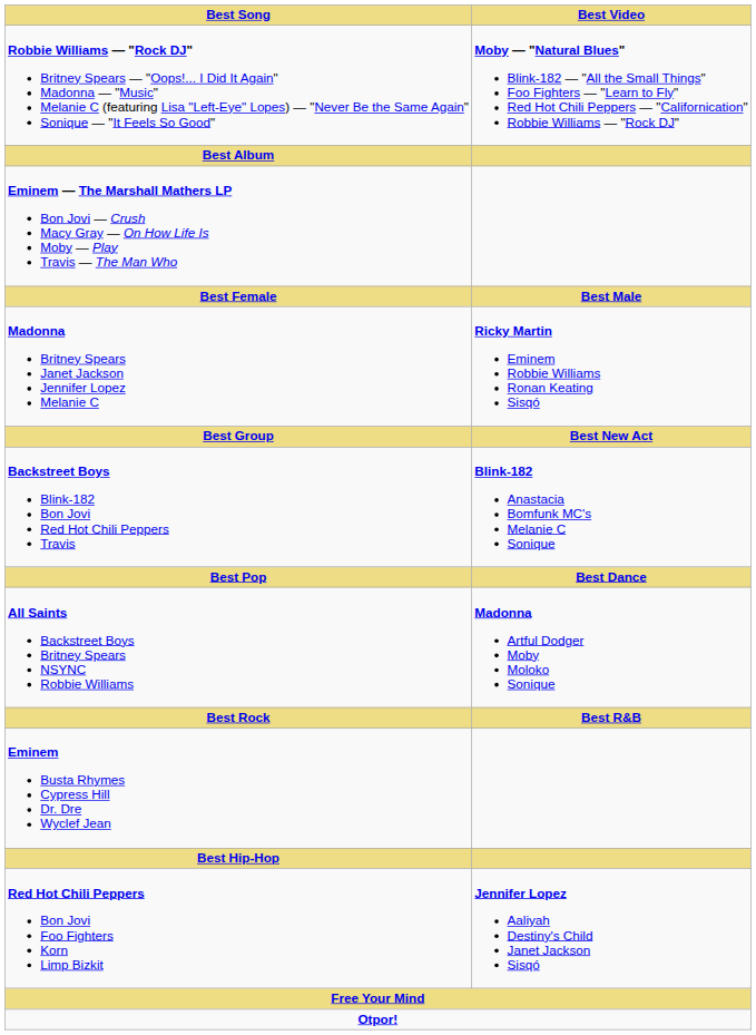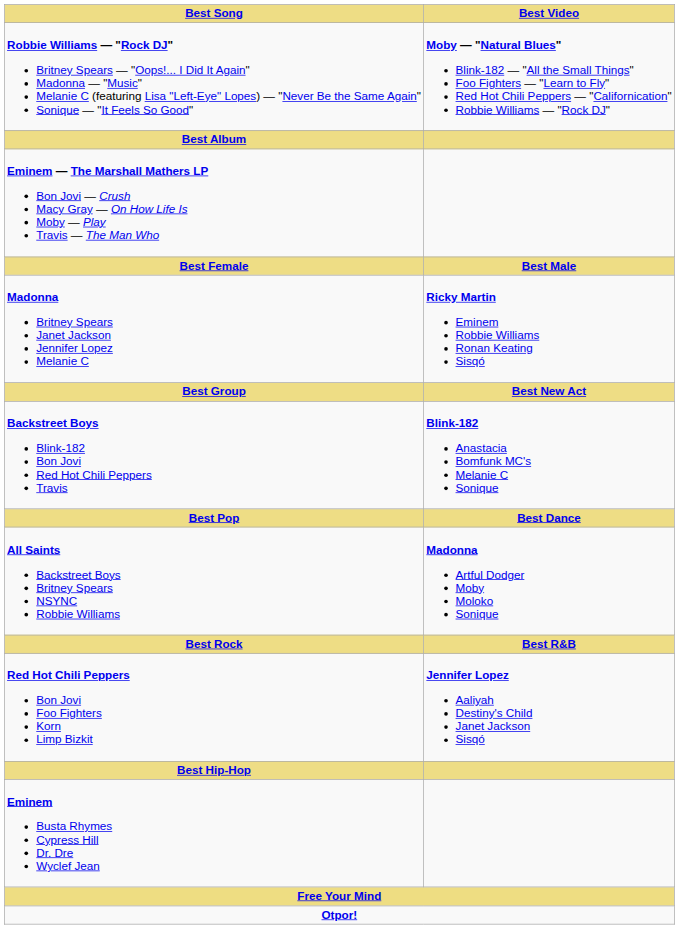 <table class=wikitable style="width=100%">
 <tr>
 <th style="background:#EEDD85; width=50%"><a href='#'>Best Song</a></th>
 <th style="background:#EEDD85; width=50%"><a href='#'>Best Video</a></th>
 </tr>
 <tr>
 <td valign="top"><br><strong><a href='#'>Robbie Williams</a> — "<a href='#'>Rock DJ</a>"</strong><ul><li><a href='#'>Britney Spears</a> — "<a href='#'>Oops!... I Did It Again</a>"</li><li><a href='#'>Madonna</a> — "<a href='#'>Music</a>"</li><li><a href='#'>Melanie C</a> (featuring <a href='#'>Lisa "Left-Eye" Lopes</a>) — "<a href='#'>Never Be the Same Again</a>"</li><li><a href='#'>Sonique</a> — "<a href='#'>It Feels So Good</a>"</li></ul></td>
 <td valign="top"><br><strong><a href='#'>Moby</a> — "<a href='#'>Natural Blues</a>"</strong><ul><li><a href='#'>Blink-182</a> — "<a href='#'>All the Small Things</a>"</li><li><a href='#'>Foo Fighters</a> — "<a href='#'>Learn to Fly</a>"</li><li><a href='#'>Red Hot Chili Peppers</a> — "<a href='#'>Californication</a>"</li><li><a href='#'>Robbie Williams</a> — "<a href='#'>Rock DJ</a>"</li></ul></td>
 </tr>
 <tr>
 <th style="background:#EEDD85; width=50%"><a href='#'>Best Album</a></th>
 <th style="background:#EEDD85; width=50%"></th>
 </tr>
 <tr>
 <td valign="top"><br><strong><a href='#'>Eminem</a> — <a href='#'>The Marshall Mathers LP</a></strong><ul><li><a href='#'>Bon Jovi</a> — <em><a href='#'>Crush</a></em></li><li><a href='#'>Macy Gray</a> — <em><a href='#'>On How Life Is</a></em></li><li><a href='#'>Moby</a> — <em><a href='#'>Play</a></em></li><li><a href='#'>Travis</a> — <em><a href='#'>The Man Who</a></em></li></ul></td>
 <td valign="top"></td>
 </tr>
 <tr>
 <th style="background:#EEDD85; width=50%"><a href='#'>Best Female</a></th>
 <th style="background:#EEDD85; width=50%"><a href='#'>Best Male</a></th>
 </tr>
 <tr>
 <td valign="top"><br><strong><a href='#'>Madonna</a></strong><ul><li><a href='#'>Britney Spears</a></li><li><a href='#'>Janet Jackson</a></li><li><a href='#'>Jennifer Lopez</a></li><li><a href='#'>Melanie C</a></li></ul></td>
 <td valign="top"><br><strong><a href='#'>Ricky Martin</a></strong><ul><li><a href='#'>Eminem</a></li><li><a href='#'>Robbie Williams</a></li><li><a href='#'>Ronan Keating</a></li><li><a href='#'>Sisqó</a></li></ul></td>
 </tr>
 <tr>
 <th style="background:#EEDD85; width=50%"><a href='#'>Best Group</a></th>
 <th style="background:#EEDD85; width=50%"><a href='#'>Best New Act</a></th>
 </tr>
 <tr>
 <td valign="top"><br><strong><a href='#'>Backstreet Boys</a></strong><ul><li><a href='#'>Blink-182</a></li><li><a href='#'>Bon Jovi</a></li><li><a href='#'>Red Hot Chili Peppers</a></li><li><a href='#'>Travis</a></li></ul></td>
 <td valign="top"><br><strong><a href='#'>Blink-182</a></strong><ul><li><a href='#'>Anastacia</a></li><li><a href='#'>Bomfunk MC's</a></li><li><a href='#'>Melanie C</a></li><li><a href='#'>Sonique</a></li></ul></td>
 </tr>
 <tr>
 <th style="background:#EEDD85; width=50%"><a href='#'>Best Pop</a></th>
 <th style="background:#EEDD85; width=50%"><a href='#'>Best Dance</a></th>
 </tr>
 <tr>
 <td valign="top"><br><strong><a href='#'>All Saints</a></strong><ul><li><a href='#'>Backstreet Boys</a></li><li><a href='#'>Britney Spears</a></li><li><a href='#'>NSYNC</a></li><li><a href='#'>Robbie Williams</a></li></ul></td>
 <td valign="top"><br><strong><a href='#'>Madonna</a></strong><ul><li><a href='#'>Artful Dodger</a></li><li><a href='#'>Moby</a></li><li><a href='#'>Moloko</a></li><li><a href='#'>Sonique</a></li></ul></td>
 </tr>
 <tr>
 <th style="background:#EEDD85; width=50%"><a href='#'>Best Rock</a></th>
 <th style="background:#EEDD85; width=50%"><a href='#'>Best R&B</a></th>
 </tr>
 <tr>
-<td valign="top"><br><strong><a href='#'>Eminem</a></strong><ul><li><a href='#'>Busta Rhymes</a></li><li><a href='#'>Cypress Hill</a></li><li><a href='#'>Dr. Dre</a></li><li><a href='#'>Wyclef Jean</a></li></ul></td>
-<td valign="top"></td>
+<td valign="top"><br><strong><a href='#'>Red Hot Chili Peppers</a></strong><ul><li><a href='#'>Bon Jovi</a></li><li><a href='#'>Foo Fighters</a></li><li><a href='#'>Korn</a></li><li><a href='#'>Limp Bizkit</a></li></ul></td>
+<td valign="top"><br><strong><a href='#'>Jennifer Lopez</a></strong><ul><li><a href='#'>Aaliyah</a></li><li><a href='#'>Destiny's Child</a></li><li><a href='#'>Janet Jackson</a></li><li><a href='#'>Sisqó</a></li></ul></td>
 </tr>
 <tr>
 <th style="background:#EEDD85; width=50%"><a href='#'>Best Hip-Hop</a></th>
 <th style="background:#EEDD85; width=50%"></th>
 </tr>
 <tr>
-<td valign="top"><br><strong><a href='#'>Red Hot Chili Peppers</a></strong><ul><li><a href='#'>Bon Jovi</a></li><li><a href='#'>Foo Fighters</a></li><li><a href='#'>Korn</a></li><li><a href='#'>Limp Bizkit</a></li></ul></td>
-<td valign="top"><br><strong><a href='#'>Jennifer Lopez</a></strong><ul><li><a href='#'>Aaliyah</a></li><li><a href='#'>Destiny's Child</a></li><li><a href='#'>Janet Jackson</a></li><li><a href='#'>Sisqó</a></li></ul></td>
+<td valign="top"><br><strong><a href='#'>Eminem</a></strong><ul><li><a href='#'>Busta Rhymes</a></li><li><a href='#'>Cypress Hill</a></li><li><a href='#'>Dr. Dre</a></li><li><a href='#'>Wyclef Jean</a></li></ul></td>
+<td valign="top"></td>
 </tr>
 <tr>
 <th style="background:#EEDD82; width=50%" colspan="2"><a href='#'>Free Your Mind</a></th>
 </tr>
 <tr>
 <td colspan="2" style="text-align: center;"><strong><a href='#'>Otpor!</a></strong></td>
 </tr>
 </table>
